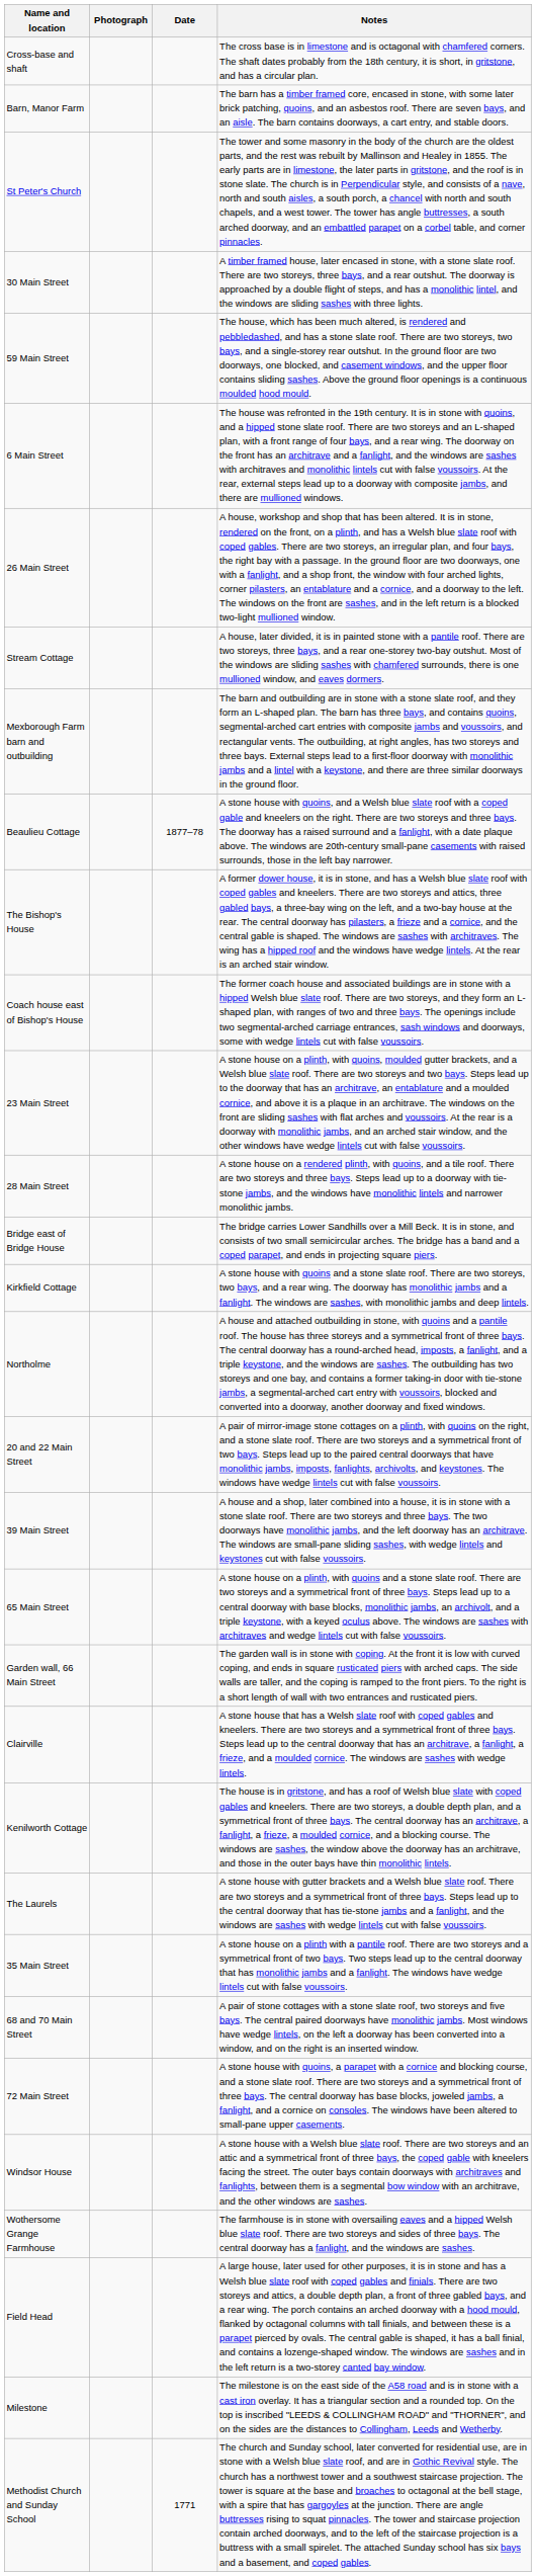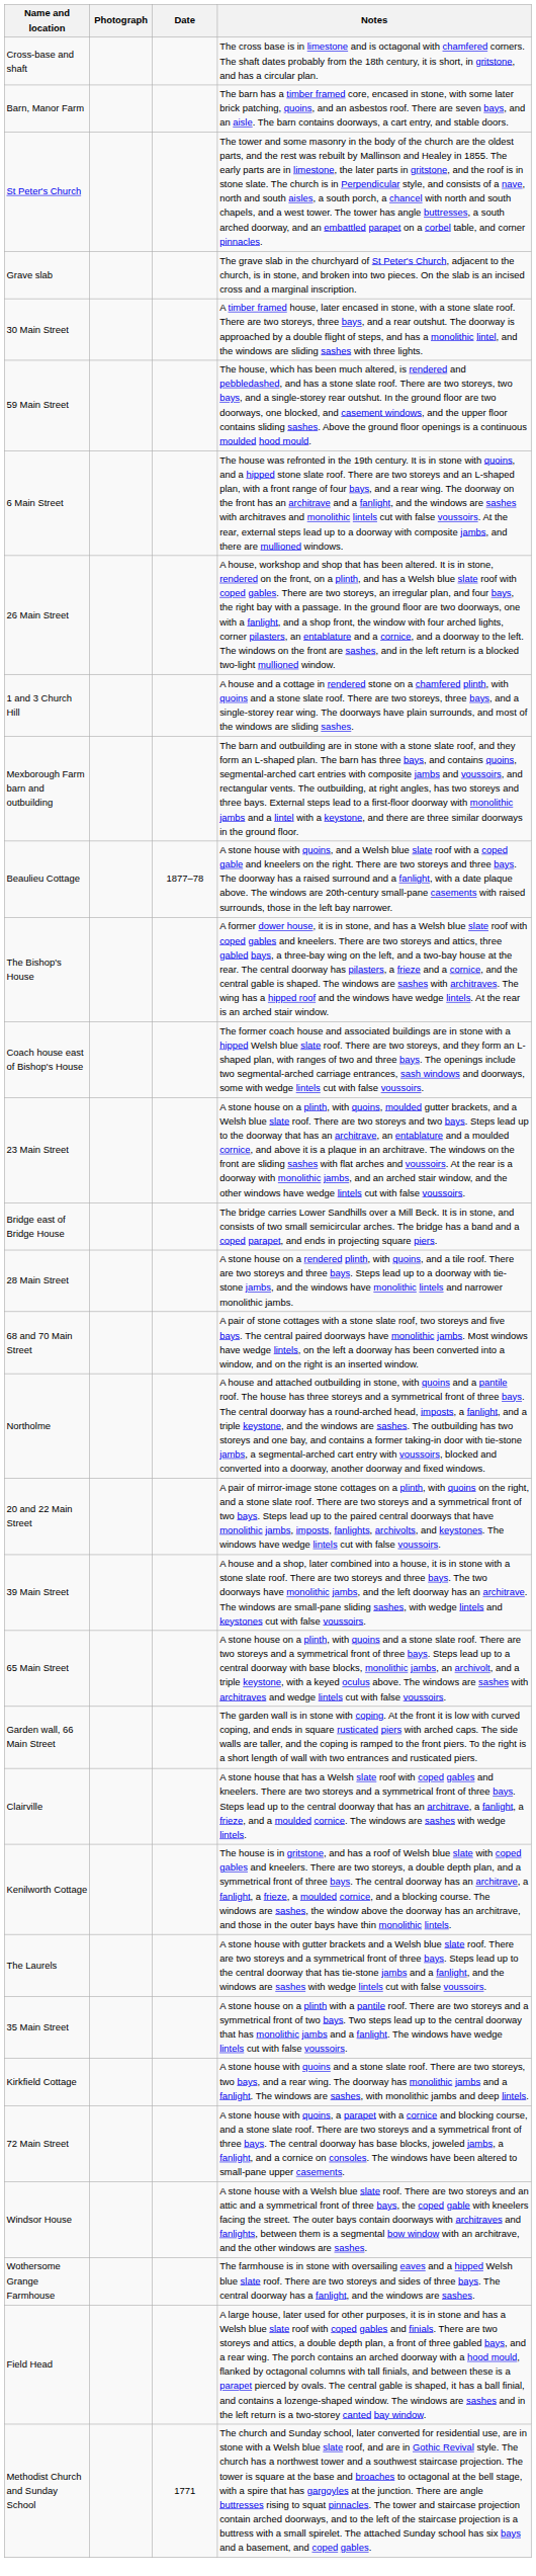 <table class="wikitable sortable plainrowheaders" style="width:100%; border:0px; text-align:left; line-height:150%">
 <tr>
 <th scope="col"  style="width:150px">Name and location</th>
 <th scope="col"  style="width:100px" class="unsortable">Photograph</th>
 <th scope="col"  style="width:120px">Date</th>
 <th scope="col"  style="width:650px" class="unsortable">Notes</th>
 </tr>
 <tr>
 <td>Cross-base and shaft<br><small></small></td>
 <td></td>
 <td align="center"></td>
 <td>The cross base is in <a href='#'>limestone</a> and is octagonal with <a href='#'>chamfered</a> corners.  The shaft dates probably from the 18th century, it is short, in <a href='#'>gritstone</a>, and has a circular plan.</td>
 </tr>
 <tr>
 <td>Barn, Manor Farm<br><small></small></td>
 <td></td>
 <td align="center"></td>
 <td>The barn has a <a href='#'>timber framed</a> core, encased in stone, with some later brick patching, <a href='#'>quoins</a>, and an asbestos roof.  There are seven <a href='#'>bays</a>, and an <a href='#'>aisle</a>. The barn contains doorways, a cart entry, and stable doors.</td>
 </tr>
 <tr>
 <td><a href='#'>St Peter's Church</a><br><small></small></td>
 <td></td>
 <td align="center"></td>
 <td>The tower and some masonry in the body of the church are the oldest parts, and the rest was rebuilt by Mallinson and Healey in 1855.  The early parts are in <a href='#'>limestone</a>, the later parts in <a href='#'>gritstone</a>, and the roof is in stone slate.  The church is in <a href='#'>Perpendicular</a> style, and consists of a <a href='#'>nave</a>, north and south <a href='#'>aisles</a>, a south porch, a <a href='#'>chancel</a> with north and south chapels, and a west tower.  The tower has angle <a href='#'>buttresses</a>, a south arched doorway, and an <a href='#'>embattled</a> <a href='#'>parapet</a> on a <a href='#'>corbel</a> table, and corner <a href='#'>pinnacles</a>.</td>
 </tr>
 <tr>
+<td>Grave slab<br><small></small></td>
+<td></td>
+<td align="center"></td>
+<td>The grave slab in the churchyard of <a href='#'>St Peter's Church</a>, adjacent to the church, is in stone, and broken into two pieces.  On the slab is an incised cross and a marginal inscription.</td>
+</tr>
+<tr>
 <td>30 Main Street<br><small></small></td>
 <td></td>
 <td align="center"></td>
 <td>A <a href='#'>timber framed</a> house, later encased in stone, with a stone slate roof.  There are two storeys, three <a href='#'>bays</a>, and a rear outshut.  The doorway is approached by a double flight of steps, and has a <a href='#'>monolithic</a> <a href='#'>lintel</a>, and the windows are sliding <a href='#'>sashes</a> with three lights.</td>
 </tr>
 <tr>
 <td>59 Main Street<br><small></small></td>
 <td></td>
 <td align="center"></td>
 <td>The house, which has been much altered, is <a href='#'>rendered</a> and <a href='#'>pebbledashed</a>, and has a stone slate roof.  There are two storeys, two <a href='#'>bays</a>, and a single-storey rear outshut.  In the ground floor are two doorways, one blocked, and <a href='#'>casement windows</a>, and the upper floor contains sliding <a href='#'>sashes</a>.  Above the ground floor openings is a continuous <a href='#'>moulded</a> <a href='#'>hood mould</a>.</td>
 </tr>
 <tr>
 <td>6 Main Street<br><small></small></td>
 <td></td>
 <td align="center"></td>
 <td>The house was refronted in the 19th century.  It is in stone with <a href='#'>quoins</a>, and a <a href='#'>hipped</a> stone slate roof.  There are two storeys and an L-shaped plan, with a front range of four <a href='#'>bays</a>, and a rear wing.  The doorway on the front has an <a href='#'>architrave</a> and a <a href='#'>fanlight</a>, and the windows are <a href='#'>sashes</a> with architraves and <a href='#'>monolithic</a> <a href='#'>lintels</a> cut with false <a href='#'>voussoirs</a>.  At the rear, external steps lead up to a doorway with composite <a href='#'>jambs</a>, and there are <a href='#'>mullioned</a> windows.</td>
 </tr>
 <tr>
 <td>26 Main Street<br><small></small></td>
 <td></td>
 <td align="center"></td>
 <td>A house, workshop and shop that has been altered.  It is in stone, <a href='#'>rendered</a> on the front, on a <a href='#'>plinth</a>, and has a Welsh blue <a href='#'>slate</a> roof with <a href='#'>coped</a> <a href='#'>gables</a>.  There are two storeys, an irregular plan, and four <a href='#'>bays</a>, the right bay with a passage.  In the ground floor are two doorways, one with a <a href='#'>fanlight</a>, and a shop front, the window with four arched lights, corner <a href='#'>pilasters</a>, an <a href='#'>entablature</a> and a <a href='#'>cornice</a>, and a doorway to the left.  The windows on the front are <a href='#'>sashes</a>, and in the left return is a blocked two-light <a href='#'>mullioned</a> window.</td>
 </tr>
 <tr>
-<td>Stream Cottage<br><small></small></td>
+<td>1 and 3 Church Hill<br><small></small></td>
 <td></td>
 <td align="center"></td>
-<td>A house, later divided, it is in painted stone with a <a href='#'>pantile</a> roof.  There are two storeys, three <a href='#'>bays</a>, and a rear one-storey two-bay outshut.  Most of the windows are sliding <a href='#'>sashes</a> with <a href='#'>chamfered</a> surrounds, there is one <a href='#'>mullioned</a> window, and <a href='#'>eaves</a> <a href='#'>dormers</a>.</td>
+<td>A house and a cottage in <a href='#'>rendered</a> stone on a <a href='#'>chamfered</a> <a href='#'>plinth</a>, with <a href='#'>quoins</a> and a stone slate roof.  There are two storeys, three <a href='#'>bays</a>, and a single-storey rear wing.  The doorways have plain surrounds, and most of the windows are sliding <a href='#'>sashes</a>.</td>
 </tr>
 <tr>
 <td>Mexborough Farm barn and outbuilding<br><small></small></td>
 <td></td>
 <td align="center"></td>
 <td>The barn and outbuilding are in stone with a stone slate roof, and they form an L-shaped plan.  The barn has three <a href='#'>bays</a>, and contains <a href='#'>quoins</a>, segmental-arched cart entries with composite <a href='#'>jambs</a> and <a href='#'>voussoirs</a>, and rectangular vents. The outbuilding, at right angles, has two storeys and three bays.  External steps lead to a first-floor doorway with <a href='#'>monolithic</a> <a href='#'>jambs</a> and a <a href='#'>lintel</a> with a <a href='#'>keystone</a>, and there are three similar doorways in the ground floor.</td>
 </tr>
 <tr>
 <td>Beaulieu Cottage<br><small></small></td>
 <td></td>
 <td align="center">1877–78</td>
 <td>A stone house with <a href='#'>quoins</a>, and a Welsh blue <a href='#'>slate</a> roof with a <a href='#'>coped</a> <a href='#'>gable</a> and kneelers on the right.  There are two storeys and three <a href='#'>bays</a>.  The doorway has a raised surround and a <a href='#'>fanlight</a>, with a date plaque above.  The windows are 20th-century small-pane <a href='#'>casements</a> with raised surrounds, those in the left bay narrower.</td>
 </tr>
 <tr>
 <td>The Bishop's House<br><small></small></td>
 <td></td>
 <td align="center"></td>
 <td>A former <a href='#'>dower house</a>, it is in stone, and has a Welsh blue <a href='#'>slate</a> roof with <a href='#'>coped</a> <a href='#'>gables</a> and kneelers.  There are two storeys and attics, three <a href='#'>gabled</a> <a href='#'>bays</a>, a three-bay wing on the left, and a two-bay house at the rear.  The central doorway has <a href='#'>pilasters</a>, a <a href='#'>frieze</a> and a <a href='#'>cornice</a>, and the central gable is shaped.  The windows are <a href='#'>sashes</a> with <a href='#'>architraves</a>.  The wing has a <a href='#'>hipped roof</a> and the windows have wedge <a href='#'>lintels</a>.  At the rear is an arched stair window.</td>
 </tr>
 <tr>
 <td>Coach house east of Bishop's House<br><small></small></td>
 <td></td>
 <td align="center"></td>
 <td>The former coach house and associated buildings are in stone with a <a href='#'>hipped</a> Welsh blue <a href='#'>slate</a> roof.  There are two storeys, and they form an L-shaped plan, with ranges of two and three <a href='#'>bays</a>.  The openings include two segmental-arched carriage entrances, <a href='#'>sash windows</a> and doorways, some with wedge <a href='#'>lintels</a> cut with false <a href='#'>voussoirs</a>.</td>
 </tr>
 <tr>
 <td>23 Main Street<br><small></small></td>
 <td></td>
 <td align="center"></td>
 <td>A stone house on a <a href='#'>plinth</a>, with <a href='#'>quoins</a>, <a href='#'>moulded</a> gutter brackets, and a Welsh blue <a href='#'>slate</a> roof.  There are two storeys and two <a href='#'>bays</a>.  Steps lead up to the doorway that has an <a href='#'>architrave</a>, an <a href='#'>entablature</a> and a moulded <a href='#'>cornice</a>, and above it is a plaque in an architrave.  The windows on the front are sliding <a href='#'>sashes</a> with flat arches and <a href='#'>voussoirs</a>.  At the rear is a doorway with <a href='#'>monolithic</a> <a href='#'>jambs</a>, and an arched stair window, and the other windows have wedge <a href='#'>lintels</a> cut with false <a href='#'>voussoirs</a>.</td>
 </tr>
 <tr>
+<td>Bridge east of Bridge House<br><small></small></td>
+<td></td>
+<td align="center"></td>
+<td>The bridge carries Lower Sandhills over a Mill Beck.  It is in stone, and consists of two small semicircular arches.  The bridge has a band and a <a href='#'>coped</a> <a href='#'>parapet</a>, and ends in projecting square <a href='#'>piers</a>.</td>
+</tr>
+<tr>
 <td>28 Main Street<br><small></small></td>
 <td></td>
 <td align="center"></td>
 <td>A stone house on a <a href='#'>rendered</a> <a href='#'>plinth</a>, with <a href='#'>quoins</a>, and a tile roof.  There are two storeys and three <a href='#'>bays</a>.  Steps lead up to a doorway with tie-stone <a href='#'>jambs</a>, and the windows have <a href='#'>monolithic</a> <a href='#'>lintels</a> and narrower monolithic jambs.</td>
 </tr>
 <tr>
-<td>Bridge east of Bridge House<br><small></small></td>
+<td>68 and 70 Main Street<br><small></small></td>
 <td></td>
 <td align="center"></td>
-<td>The bridge carries Lower Sandhills over a Mill Beck.  It is in stone, and consists of two small semicircular arches.  The bridge has a band and a <a href='#'>coped</a> <a href='#'>parapet</a>, and ends in projecting square <a href='#'>piers</a>.</td>
-</tr>
-<tr>
-<td>Kirkfield Cottage<br><small></small></td>
-<td></td>
-<td align="center"></td>
-<td>A stone house with <a href='#'>quoins</a> and a stone slate roof.  There are two storeys, two <a href='#'>bays</a>, and a rear wing.  The doorway has <a href='#'>monolithic</a> <a href='#'>jambs</a> and a <a href='#'>fanlight</a>.  The windows are <a href='#'>sashes</a>, with monolithic jambs and deep <a href='#'>lintels</a>.</td>
+<td>A pair of stone cottages with a stone slate roof, two storeys and five <a href='#'>bays</a>.  The central paired doorways have <a href='#'>monolithic</a> <a href='#'>jambs</a>.  Most windows have wedge <a href='#'>lintels</a>, on the left a doorway has been converted into a window, and on the right is an inserted window.</td>
 </tr>
 <tr>
 <td>Northolme<br><small></small></td>
 <td></td>
 <td align="center"></td>
 <td>A house and attached outbuilding in stone, with <a href='#'>quoins</a> and a <a href='#'>pantile</a> roof.  The house has three storeys and a symmetrical front of three <a href='#'>bays</a>.  The central doorway has a round-arched head, <a href='#'>imposts</a>, a <a href='#'>fanlight</a>, and a triple <a href='#'>keystone</a>, and the windows are <a href='#'>sashes</a>.  The outbuilding has two storeys and one bay, and contains a former taking-in door with tie-stone <a href='#'>jambs</a>, a segmental-arched cart entry with <a href='#'>voussoirs</a>, blocked and converted into a doorway, another doorway and fixed windows.</td>
 </tr>
 <tr>
 <td>20 and 22 Main Street<br><small></small></td>
 <td></td>
 <td align="center"></td>
 <td>A pair of mirror-image stone cottages on a <a href='#'>plinth</a>, with <a href='#'>quoins</a> on the right, and a stone slate roof.  There are two storeys and a symmetrical front of two <a href='#'>bays</a>.  Steps lead up to the paired central doorways that have <a href='#'>monolithic</a> <a href='#'>jambs</a>, <a href='#'>imposts</a>, <a href='#'>fanlights</a>, <a href='#'>archivolts</a>, and <a href='#'>keystones</a>.  The windows have wedge <a href='#'>lintels</a> cut with false <a href='#'>voussoirs</a>.</td>
 </tr>
 <tr>
 <td>39 Main Street<br><small></small></td>
 <td></td>
 <td align="center"></td>
 <td>A house and a shop, later combined into a house, it is in stone with a stone slate roof.  There are two storeys and three <a href='#'>bays</a>.  The two doorways have <a href='#'>monolithic</a> <a href='#'>jambs</a>, and the left doorway has an <a href='#'>architrave</a>.  The windows are small-pane sliding <a href='#'>sashes</a>, with wedge <a href='#'>lintels</a> and <a href='#'>keystones</a> cut with false <a href='#'>voussoirs</a>.</td>
 </tr>
 <tr>
 <td>65 Main Street<br><small></small></td>
 <td></td>
 <td align="center"></td>
 <td>A stone house on a <a href='#'>plinth</a>, with <a href='#'>quoins</a> and a stone slate roof.  There are two storeys and a symmetrical front of three <a href='#'>bays</a>.  Steps lead up to a central doorway with base blocks, <a href='#'>monolithic</a> <a href='#'>jambs</a>, an <a href='#'>archivolt</a>, and a triple <a href='#'>keystone</a>, with a keyed <a href='#'>oculus</a> above.  The windows are <a href='#'>sashes</a> with <a href='#'>architraves</a> and wedge <a href='#'>lintels</a> cut with false <a href='#'>voussoirs</a>.</td>
 </tr>
 <tr>
 <td>Garden wall, 66 Main Street<br><small></small></td>
 <td></td>
 <td align="center"></td>
 <td>The garden wall is in stone with <a href='#'>coping</a>.  At the front it is low with curved coping, and ends in square <a href='#'>rusticated</a> <a href='#'>piers</a> with arched caps.  The side walls are taller, and the coping is ramped to the front piers.  To the right is a short length of wall with two entrances and rusticated piers.</td>
 </tr>
 <tr>
 <td>Clairville<br><small></small></td>
 <td></td>
 <td align="center"></td>
 <td>A stone house that has a Welsh <a href='#'>slate</a> roof with <a href='#'>coped</a> <a href='#'>gables</a> and kneelers.  There are two storeys and a symmetrical front of three <a href='#'>bays</a>.  Steps lead up to the central doorway that has an <a href='#'>architrave</a>, a <a href='#'>fanlight</a>, a <a href='#'>frieze</a>, and a <a href='#'>moulded</a> <a href='#'>cornice</a>.  The windows are <a href='#'>sashes</a> with wedge <a href='#'>lintels</a>.</td>
 </tr>
 <tr>
 <td>Kenilworth Cottage<br><small></small></td>
 <td></td>
 <td align="center"></td>
 <td>The house is in <a href='#'>gritstone</a>, and has a roof of Welsh blue <a href='#'>slate</a> with <a href='#'>coped</a> <a href='#'>gables</a> and kneelers.  There are two storeys, a double depth plan, and a symmetrical front of three <a href='#'>bays</a>.  The central doorway has an <a href='#'>architrave</a>, a <a href='#'>fanlight</a>, a <a href='#'>frieze</a>, a <a href='#'>moulded</a> <a href='#'>cornice</a>, and a blocking course.  The windows are <a href='#'>sashes</a>, the window above the doorway has an architrave, and those in the outer bays have thin <a href='#'>monolithic</a> <a href='#'>lintels</a>.</td>
 </tr>
 <tr>
 <td>The Laurels<br><small></small></td>
 <td></td>
 <td align="center"></td>
 <td>A stone house with gutter brackets and a Welsh blue <a href='#'>slate</a> roof.  There are two storeys and a symmetrical front of three <a href='#'>bays</a>.  Steps lead up to the central doorway that has tie-stone <a href='#'>jambs</a> and a <a href='#'>fanlight</a>, and the windows are <a href='#'>sashes</a> with wedge <a href='#'>lintels</a> cut with false <a href='#'>voussoirs</a>.</td>
 </tr>
 <tr>
 <td>35 Main Street<br><small></small></td>
 <td></td>
 <td align="center"></td>
 <td>A stone house on a <a href='#'>plinth</a> with a <a href='#'>pantile</a> roof.  There are two storeys and a symmetrical front of two <a href='#'>bays</a>.  Two steps lead up to the central doorway that has <a href='#'>monolithic</a> <a href='#'>jambs</a> and a <a href='#'>fanlight</a>.  The windows have wedge <a href='#'>lintels</a> cut with false <a href='#'>voussoirs</a>.</td>
 </tr>
 <tr>
-<td>68 and 70 Main Street<br><small></small></td>
+<td>Kirkfield Cottage<br><small></small></td>
 <td></td>
 <td align="center"></td>
-<td>A pair of stone cottages with a stone slate roof, two storeys and five <a href='#'>bays</a>.  The central paired doorways have <a href='#'>monolithic</a> <a href='#'>jambs</a>.  Most windows have wedge <a href='#'>lintels</a>, on the left a doorway has been converted into a window, and on the right is an inserted window.</td>
+<td>A stone house with <a href='#'>quoins</a> and a stone slate roof.  There are two storeys, two <a href='#'>bays</a>, and a rear wing.  The doorway has <a href='#'>monolithic</a> <a href='#'>jambs</a> and a <a href='#'>fanlight</a>.  The windows are <a href='#'>sashes</a>, with monolithic jambs and deep <a href='#'>lintels</a>.</td>
 </tr>
 <tr>
 <td>72 Main Street<br><small></small></td>
 <td></td>
 <td align="center"></td>
 <td>A stone house with <a href='#'>quoins</a>, a <a href='#'>parapet</a> with a <a href='#'>cornice</a> and blocking course, and a stone slate roof.  There are two storeys and a symmetrical front of three <a href='#'>bays</a>.  The central doorway has base blocks, joweled <a href='#'>jambs</a>, a <a href='#'>fanlight</a>, and a cornice on <a href='#'>consoles</a>.  The windows have been altered to small-pane upper <a href='#'>casements</a>.</td>
 </tr>
 <tr>
 <td>Windsor House<br><small></small></td>
 <td></td>
 <td align="center"></td>
 <td>A stone house with a Welsh blue <a href='#'>slate</a> roof.  There are two storeys and an attic and a symmetrical front of three <a href='#'>bays</a>, the <a href='#'>coped</a> <a href='#'>gable</a> with  kneelers facing the street.  The outer bays contain doorways with <a href='#'>architraves</a> and <a href='#'>fanlights</a>, between them is a segmental <a href='#'>bow window</a> with an architrave, and the other windows are <a href='#'>sashes</a>.</td>
 </tr>
 <tr>
 <td>Wothersome Grange Farmhouse<br><small></small></td>
 <td></td>
 <td align="center"></td>
 <td>The farmhouse is in stone with oversailing <a href='#'>eaves</a> and a <a href='#'>hipped</a> Welsh blue <a href='#'>slate</a> roof.  There are two storeys and sides of three <a href='#'>bays</a>.  The central doorway has a <a href='#'>fanlight</a>, and the windows are <a href='#'>sashes</a>.</td>
 </tr>
 <tr>
 <td>Field Head<br><small></small></td>
 <td></td>
 <td align="center"></td>
 <td>A large house, later used for other purposes, it is in stone and has a Welsh blue <a href='#'>slate</a> roof with <a href='#'>coped</a> <a href='#'>gables</a> and <a href='#'>finials</a>.  There are two storeys and attics, a double depth plan, a front of three gabled <a href='#'>bays</a>, and a rear wing.  The porch contains an arched doorway with a <a href='#'>hood mould</a>, flanked by octagonal columns with tall finials, and between these is a <a href='#'>parapet</a> pierced by ovals.  The central gable is shaped, it has a ball finial, and contains a lozenge-shaped window.  The windows are <a href='#'>sashes</a> and in the left return is a two-storey <a href='#'>canted</a> <a href='#'>bay window</a>.</td>
 </tr>
 <tr>
-<td>Milestone<br><small></small></td>
-<td></td>
-<td align="center"></td>
-<td>The milestone is on the east side of the <a href='#'>A58 road</a> and is in stone with a <a href='#'>cast iron</a> overlay.  It has a triangular section and a rounded top.  On the top is inscribed "LEEDS & COLLINGHAM ROAD" and "THORNER", and on the sides are the distances to <a href='#'>Collingham</a>, <a href='#'>Leeds</a> and <a href='#'>Wetherby</a>.</td>
-</tr>
-<tr>
 <td>Methodist Church and Sunday School<br><small></small></td>
 <td></td>
 <td align="center">1771</td>
 <td>The church and Sunday school, later converted for residential use, are in stone with a Welsh blue <a href='#'>slate</a> roof, and are in <a href='#'>Gothic Revival</a> style.  The church has a northwest tower and a southwest staircase projection.  The tower is square at the base and <a href='#'>broaches</a> to octagonal at the bell stage, with a spire that has <a href='#'>gargoyles</a> at the junction.  There are angle <a href='#'>buttresses</a> rising to squat <a href='#'>pinnacles</a>.  The tower and staircase projection contain arched doorways, and to the left of the staircase projection is a buttress with a small spirelet.  The attached Sunday school has six <a href='#'>bays</a> and a basement, and <a href='#'>coped</a> <a href='#'>gables</a>.</td>
 </tr>
 <tr>
 </tr>
 </table>
